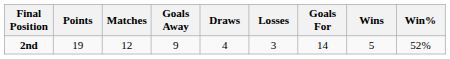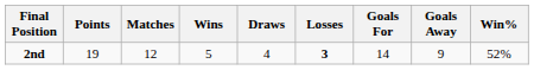 <table class="wikitable" style="font-size: 95%; text-align: center;">
 <tr>
 <th width=60>Final Position</th>
 <th width=60>Points</th>
 <th width=60>Matches</th>
-<th width=60>Goals Away</th>
+<th width=60>Wins</th>
 <th width=60>Draws</th>
 <th width=60>Losses</th>
 <th width=60>Goals For</th>
-<th width=60>Wins</th>
+<th width=60>Goals Away</th>
 <th width=60>Win%</th>
 </tr>
 <tr>
 <td><strong>2nd</strong></td>
 <td>19</td>
 <td>12</td>
+<td>5</td>
+<td>4</td>
+<td><strong>3</strong></td>
+<td>14</td>
 <td>9</td>
-<td>4</td>
-<td>3</td>
-<td>14</td>
-<td>5</td>
 <td>52%</td>
 </tr>
 </table>
